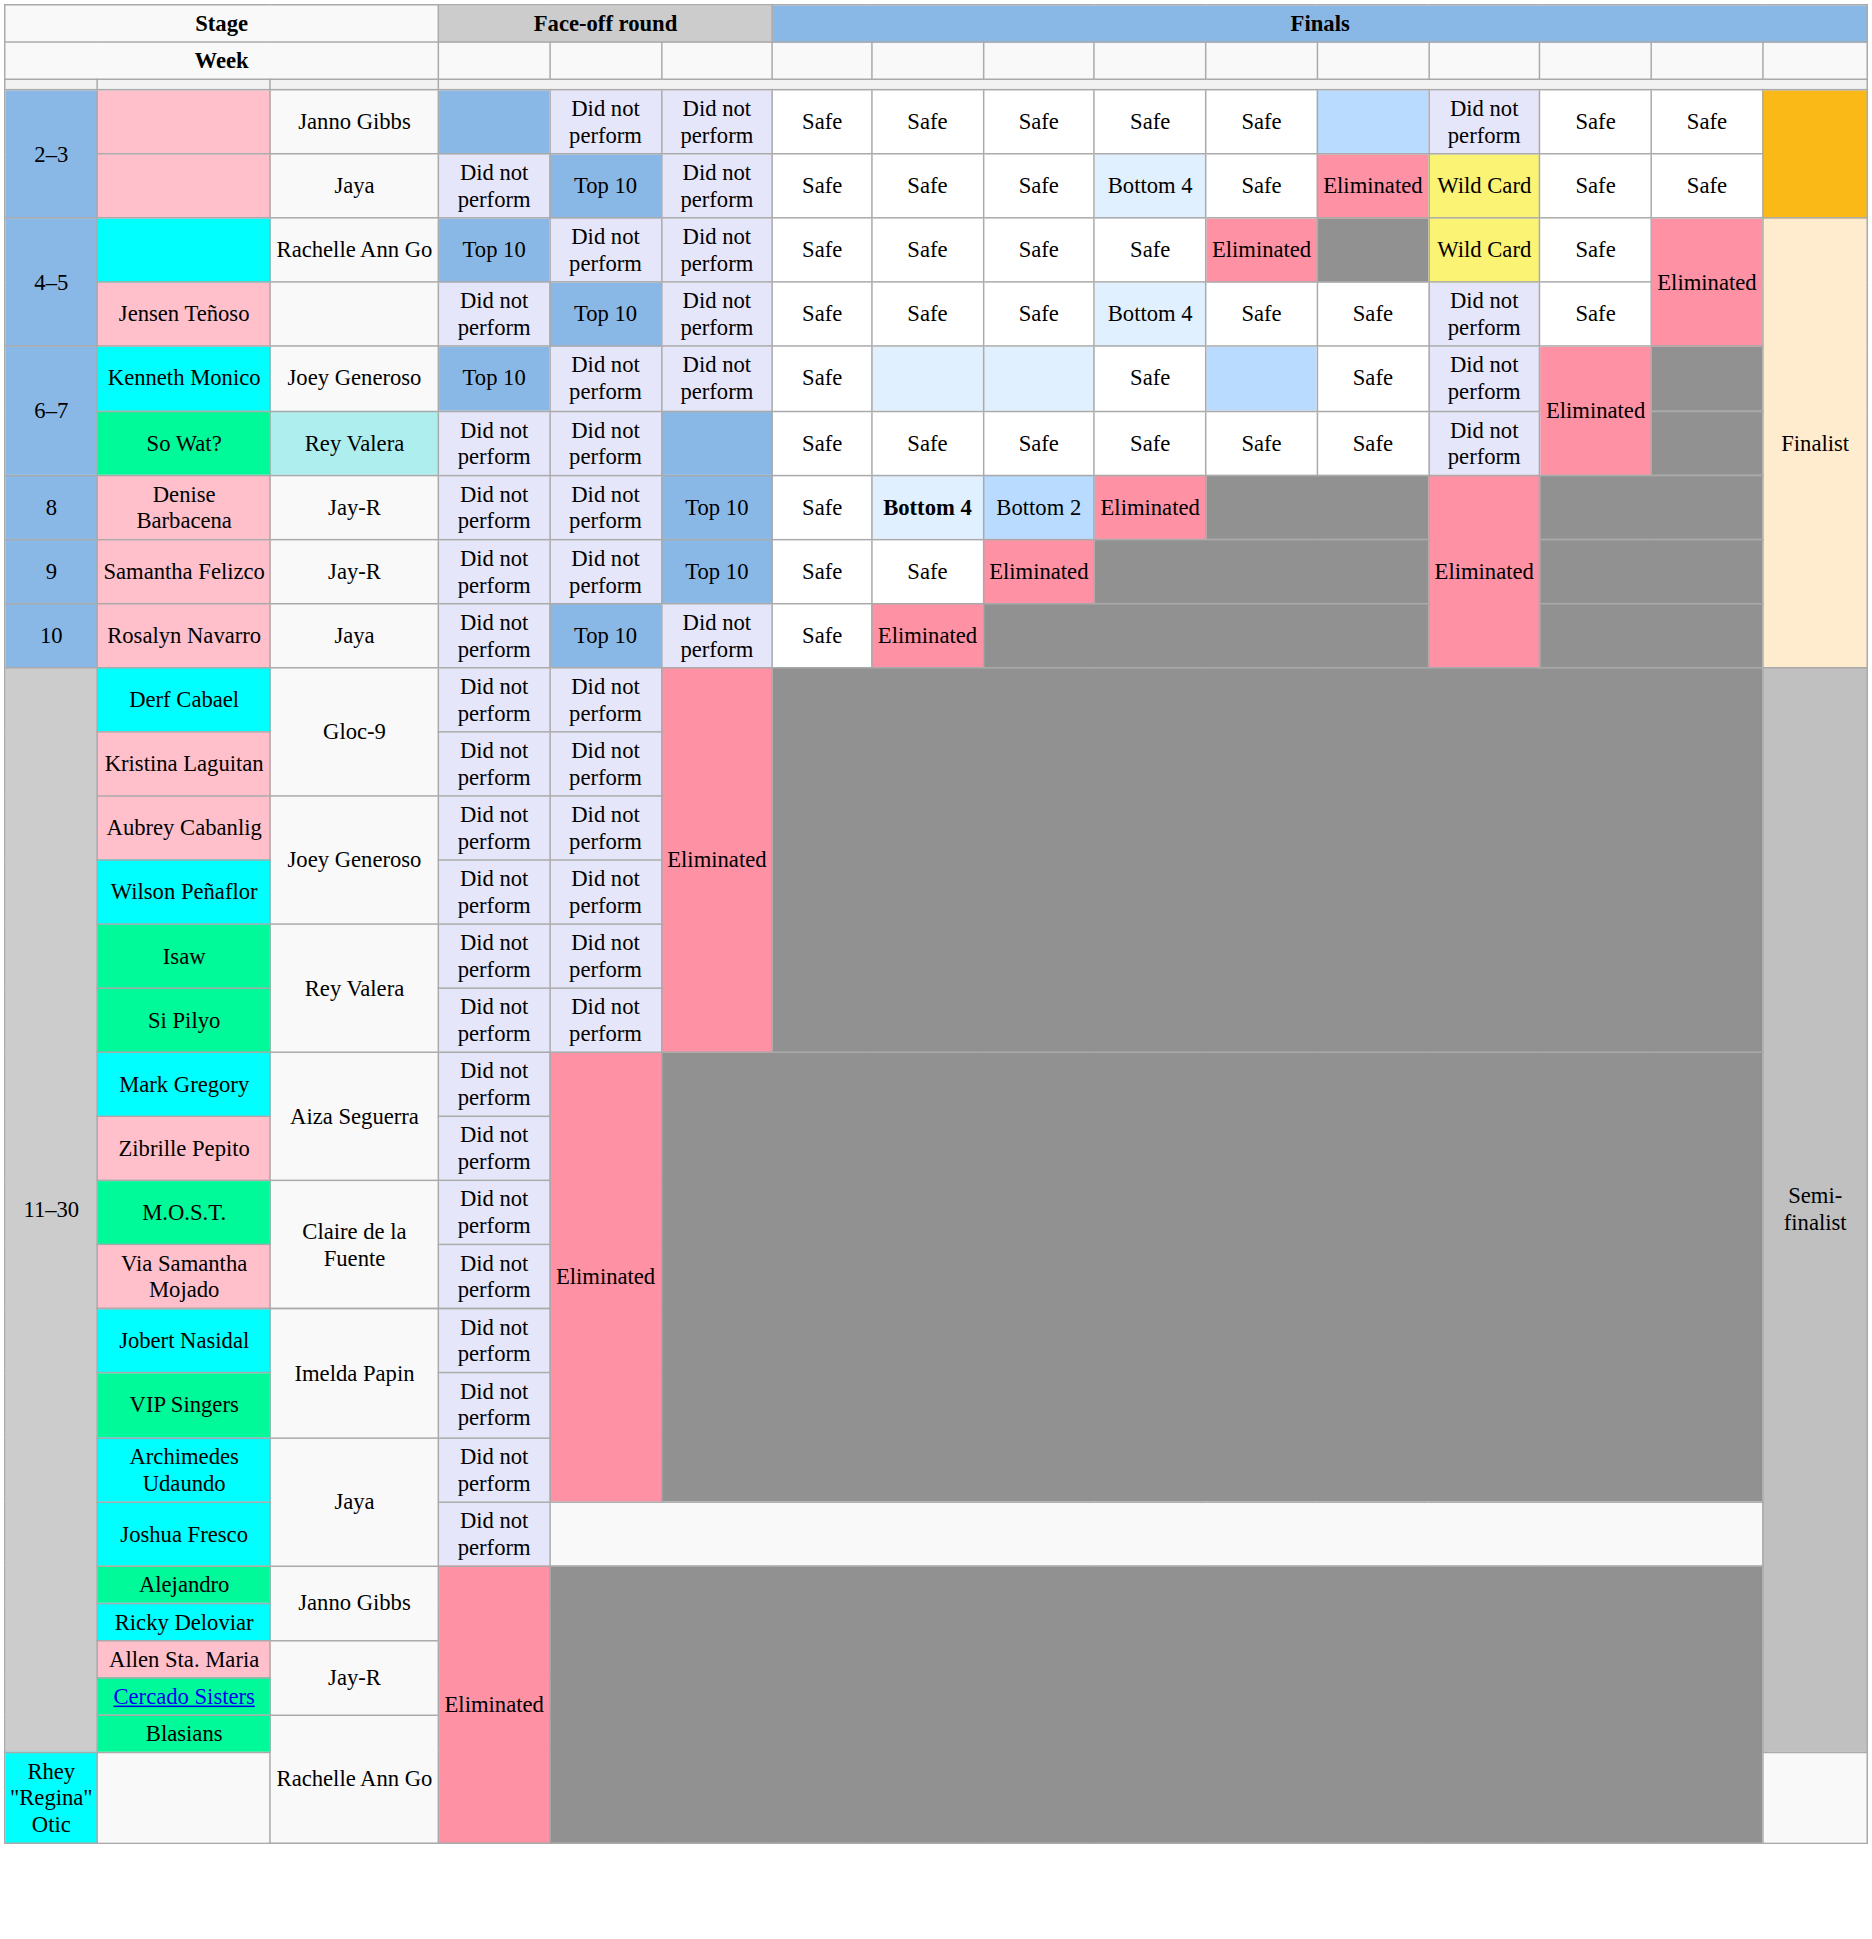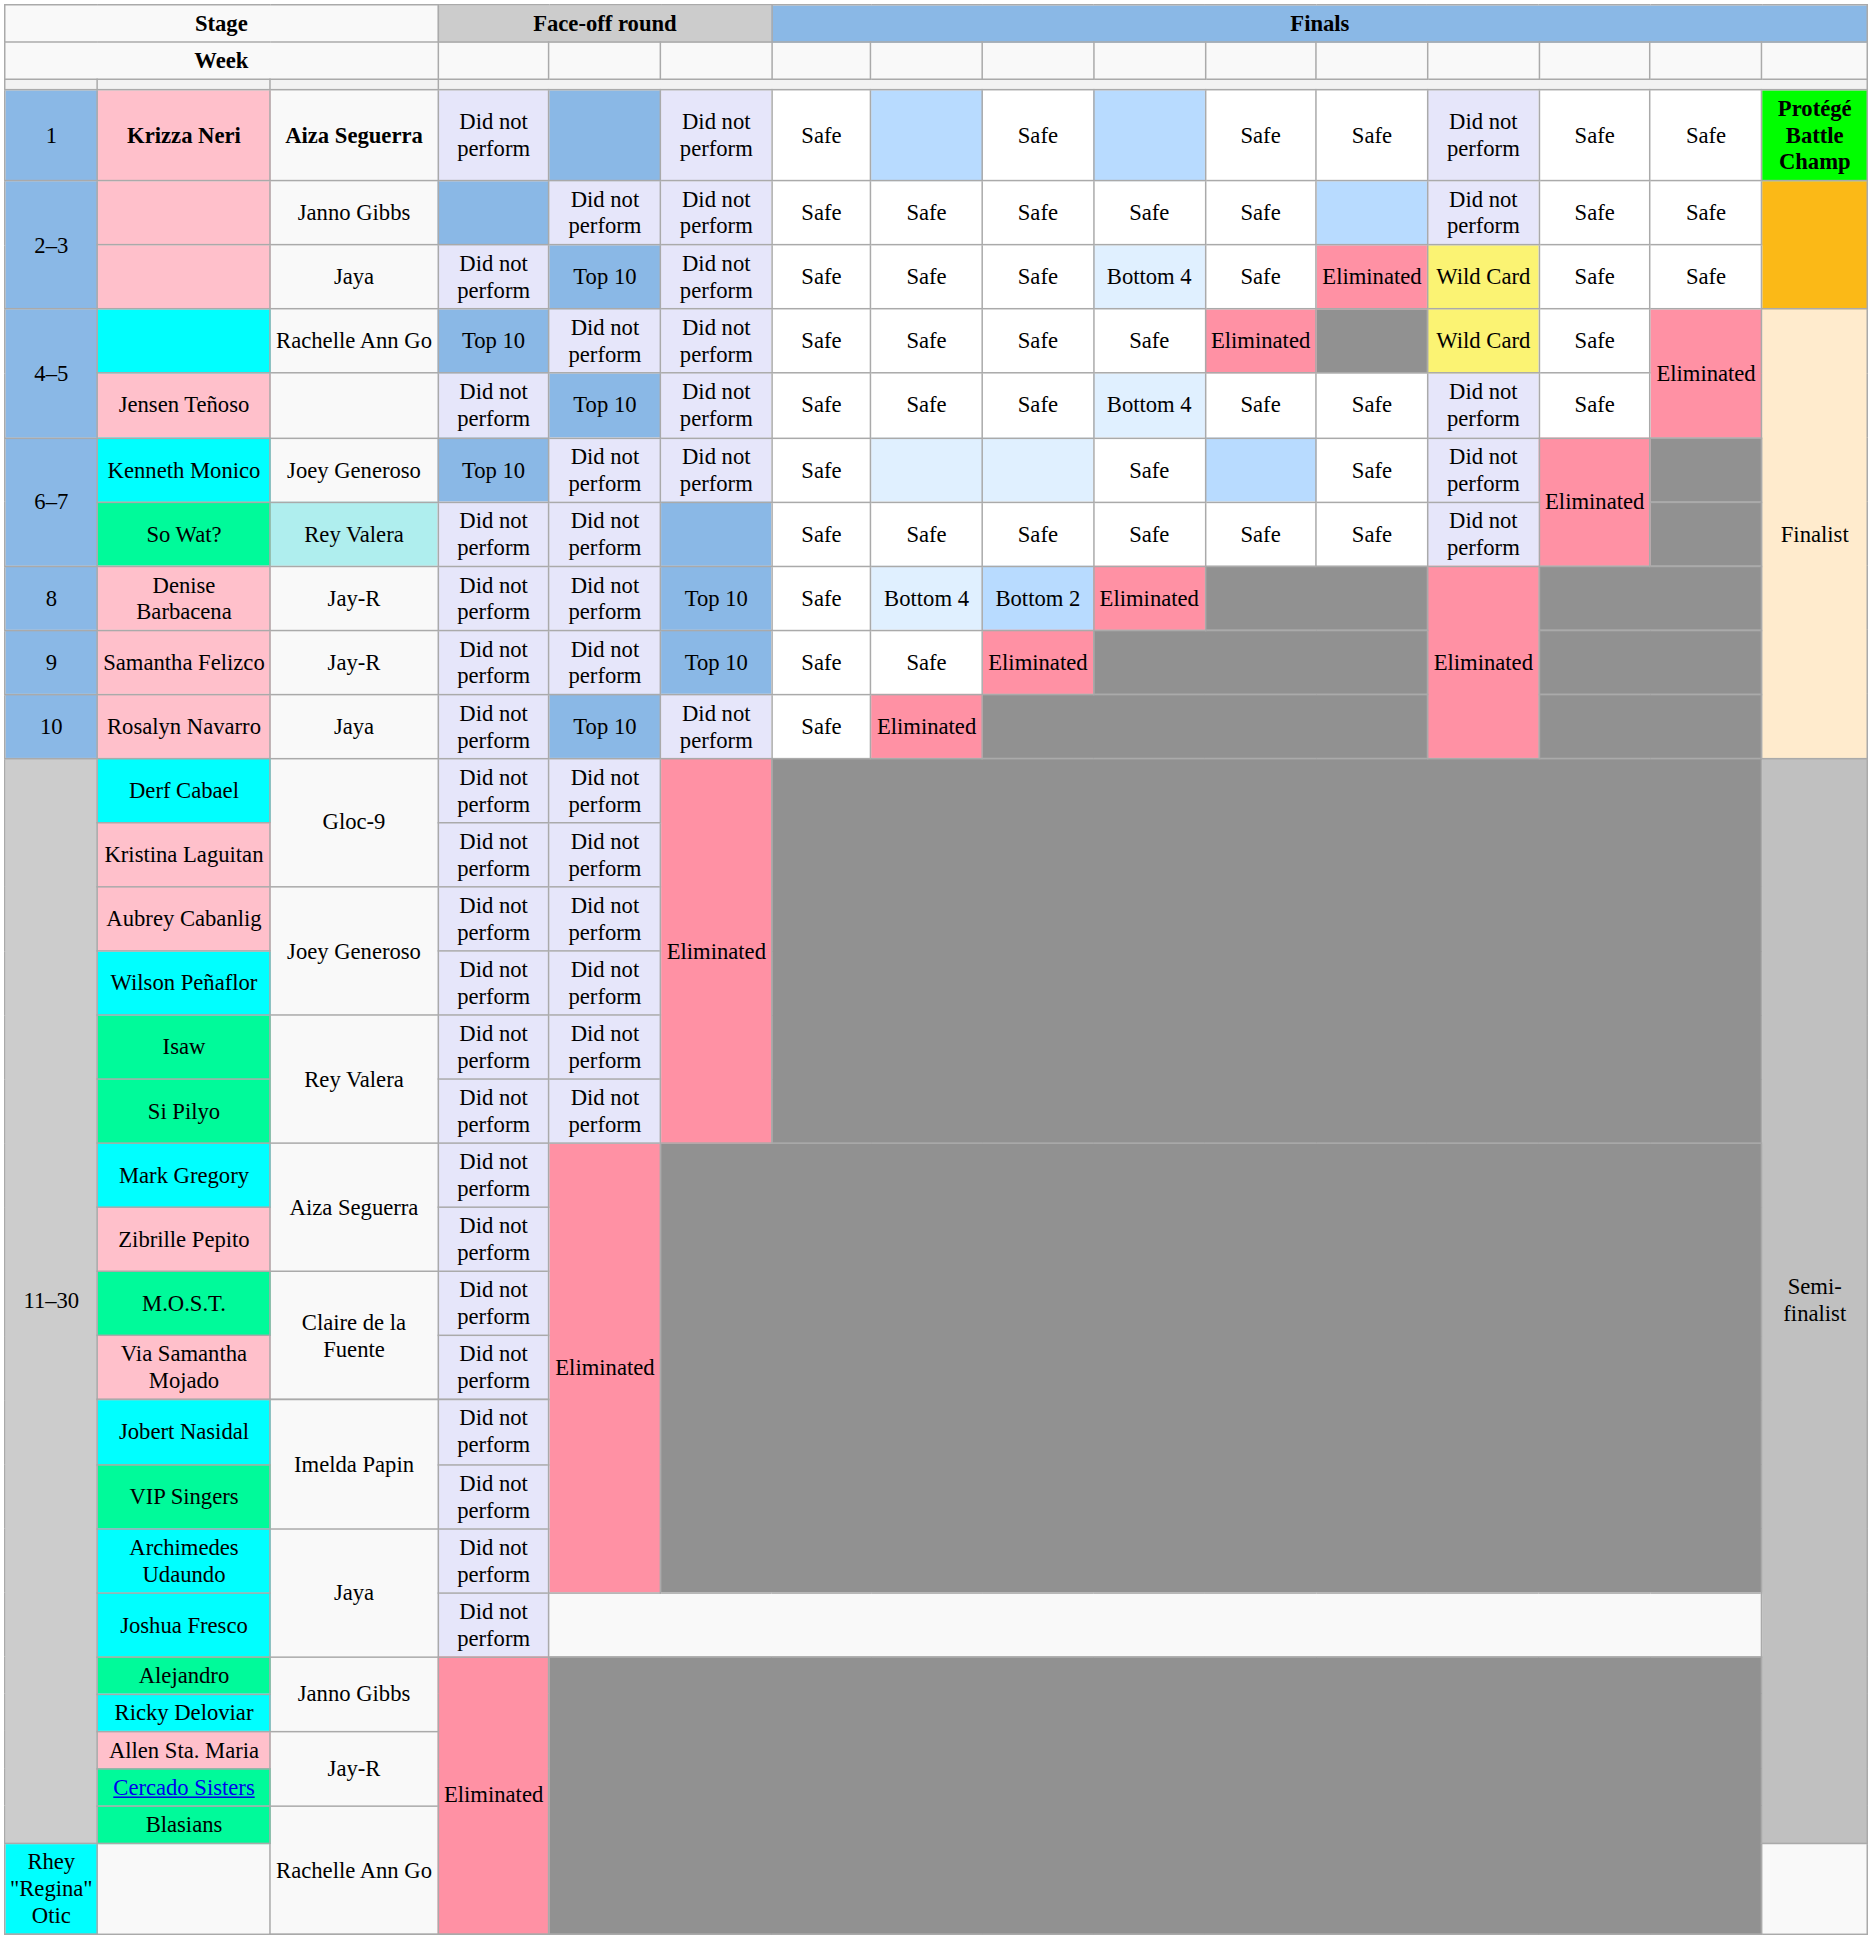 <table class="wikitable nowrap" style="text-align:center; font-size:95%; width:99%;">
 <tr>
 <td colspan="3" align="center"><strong>Stage</strong></td>
 <td colspan="3" bgcolor="cccccc"><strong>Face-off round</strong></td>
 <td colspan="10" bgcolor="8AB8E6"><strong>Finals</strong></td>
 </tr>
 <tr>
 <td colspan="3" align="center"><strong>Week</strong></td>
 <td align="center" width=6%></td>
 <td align="center" width=6%></td>
 <td align="center" width=6%></td>
 <td align="center" width=6%></td>
 <td align="center" width=6%></td>
 <td align="center" width=6%></td>
 <td align="center" width=6%></td>
 <td align="center" width=6%></td>
 <td align="center" width=6%></td>
 <td align="center" width=6%></td>
 <td align="center" width=6%></td>
 <td align="center" width=6%></td>
 <td align="center" width=6%></td>
 </tr>
 <tr>
 <th align="center" width=1%></th>
 <th align="center" width=10%></th>
 <th align="center" width=10%></th>
 <th colspan="13" align="center"></th>
+</tr>
+<tr>
+<td bgcolor="8AB8E6" align="center">1</td>
+<td bgcolor=pink><strong>Krizza Neri</strong></td>
+<td align="center"><strong>Aiza Seguerra</strong></td>
+<td bgcolor="lavender" align="center">Did not perform</td>
+<td bgcolor="8AB8E6"></td>
+<td bgcolor="lavender" align="center">Did not perform</td>
+<td bgcolor="white" align="center">Safe</td>
+<td bgcolor="B8DBFF" align="center"></td>
+<td bgcolor="white" align="center">Safe</td>
+<td bgcolor="B8DBFF" align="center"></td>
+<td bgcolor="white" align="center">Safe</td>
+<td bgcolor="white" align="center">Safe</td>
+<td bgcolor="lavender" align="center">Did not perform</td>
+<td bgcolor="white" align="center">Safe</td>
+<td bgcolor="white" align="center">Safe</td>
+<td bgcolor="lime" align="center"><strong>Protégé Battle Champ</strong></td>
 </tr>
 <tr>
 <td bgcolor="8AB8E6" align="center" rowspan="2">2–3</td>
 <td bgcolor=pink align="center"></td>
 <td align="center">Janno Gibbs</td>
 <td bgcolor="8AB8E6" align="center"></td>
 <td bgcolor="lavender" align="center">Did not perform</td>
 <td bgcolor="lavender" align="center">Did not perform</td>
 <td bgcolor="white" align="center">Safe</td>
 <td bgcolor="white" align="center">Safe</td>
 <td bgcolor="white" align="center">Safe</td>
 <td bgcolor="white" align="center">Safe</td>
 <td bgcolor="white" align="center">Safe</td>
 <td bgcolor="B8DBFF" align="center"></td>
 <td bgcolor="lavender" align="center">Did not perform</td>
 <td bgcolor="white" align="center">Safe</td>
 <td bgcolor="white" align="center">Safe</td>
 <td bgcolor="FBB917" align="center" rowspan="2"></td>
 </tr>
 <tr>
 <td bgcolor=pink></td>
 <td align="center">Jaya</td>
 <td bgcolor="lavender" align="center">Did not perform</td>
 <td bgcolor="8AB8E6">Top 10</td>
 <td bgcolor="lavender" align="center">Did not perform</td>
 <td bgcolor="white" align="center">Safe</td>
 <td bgcolor="white" align="center">Safe</td>
 <td bgcolor="white" align="center">Safe</td>
 <td bgcolor="E0F0FF" align="center">Bottom 4</td>
 <td bgcolor="white" align="center">Safe</td>
 <td bgcolor="FF91A4" align="center">Eliminated</td>
 <td bgcolor="fbf373" align="center">Wild Card</td>
 <td bgcolor="white" align="center">Safe</td>
 <td bgcolor="white" align="center">Safe</td>
 </tr>
 <tr>
 <td bgcolor="8AB8E6" align="center" rowspan=2>4–5</td>
 <td bgcolor=cyan></td>
 <td align="center">Rachelle Ann Go</td>
 <td bgcolor="8AB8E6">Top 10</td>
 <td bgcolor="lavender" align="center">Did not perform</td>
 <td bgcolor="lavender" align="center">Did not perform</td>
 <td bgcolor="white" align="center">Safe</td>
 <td bgcolor="white" align="center">Safe</td>
 <td bgcolor="white" align="center">Safe</td>
 <td bgcolor="white" align="center">Safe</td>
 <td bgcolor="FF91A4" align="center">Eliminated</td>
 <td bgcolor="919191" colspan="1"></td>
 <td bgcolor="fbf373" align="center">Wild Card</td>
 <td bgcolor="white" align="center">Safe</td>
 <td bgcolor="FF91A4" align="center" rowspan="2">Eliminated</td>
 <td bgcolor="FFEBCD" rowspan="7">Finalist</td>
 </tr>
 <tr>
 <td bgcolor=pink>Jensen Teñoso</td>
 <td></td>
 <td bgcolor="lavender" align="center">Did not perform</td>
 <td bgcolor="8AB8E6">Top 10</td>
 <td bgcolor="lavender" align="center">Did not perform</td>
 <td bgcolor="white" align="center">Safe</td>
 <td bgcolor="white" align="center">Safe</td>
 <td bgcolor="white" align="center">Safe</td>
 <td bgcolor="E0F0FF" align="center">Bottom 4</td>
 <td bgcolor="white" align="center">Safe</td>
 <td bgcolor="white" align="center">Safe</td>
 <td bgcolor="lavender" align="center">Did not perform</td>
 <td bgcolor="white" align="center">Safe</td>
 </tr>
 <tr>
 <td bgcolor="8AB8E6" align="center" rowspan="2">6–7</td>
 <td bgcolor=cyan>Kenneth Monico</td>
 <td align="center">Joey Generoso</td>
 <td bgcolor="8AB8E6">Top 10</td>
 <td bgcolor="lavender" align="center">Did not perform</td>
 <td bgcolor="lavender" align="center">Did not perform</td>
 <td bgcolor="white" align="center">Safe</td>
 <td bgcolor="E0F0FF" align="center"></td>
 <td bgcolor="E0F0FF" align="center"></td>
 <td bgcolor="white" align="center">Safe</td>
 <td bgcolor="B8DBFF" align="center"></td>
 <td bgcolor="white" align="center">Safe</td>
 <td bgcolor="lavender" align="center">Did not perform</td>
 <td bgcolor="FF91A4" align="center" rowspan="2">Eliminated</td>
 <td bgcolor="919191" colspan="1" rowspan="1"></td>
 </tr>
 <tr>
 <td bgcolor="00fa9a">So Wat?</td>
 <td align="center" style="background: paleturquoise;">Rey Valera</td>
 <td bgcolor="lavender" align="center">Did not perform</td>
 <td bgcolor="lavender" align="center">Did not perform</td>
 <td bgcolor="8AB8E6"></td>
 <td bgcolor="white" align="center">Safe</td>
 <td bgcolor="white" align="center">Safe</td>
 <td bgcolor="white" align="center">Safe</td>
 <td bgcolor="white" align="center">Safe</td>
 <td bgcolor="white" align="center">Safe</td>
 <td bgcolor="white" align="center">Safe</td>
 <td bgcolor="lavender" align="center">Did not perform</td>
 <td bgcolor="919191" colspan="1" rowspan="1"></td>
 </tr>
 <tr>
 <td bgcolor="8ab8e6" align="center">8</td>
 <td bgcolor=pink>Denise Barbacena</td>
 <td align="center">Jay-R</td>
 <td bgcolor="lavender" align="center">Did not perform</td>
 <td bgcolor="lavender" align="center">Did not perform</td>
 <td bgcolor="8AB8E6">Top 10</td>
 <td bgcolor="white" align="center">Safe</td>
-<td bgcolor="E0F0FF" align="center"><strong>Bottom 4</strong></td>
+<td bgcolor="E0F0FF" align="center">Bottom 4</td>
 <td bgcolor="B8DBFF" align="center">Bottom 2</td>
 <td bgcolor="FF91A4" align="center">Eliminated</td>
 <td bgcolor="919191" colspan="2"></td>
 <td bgcolor="FF91A4" align="center" rowspan="3">Eliminated</td>
 <td bgcolor="919191" colspan="2"></td>
 </tr>
 <tr>
 <td bgcolor="8ab8e6" align="center">9</td>
 <td bgcolor=pink>Samantha Felizco</td>
 <td align="center">Jay-R</td>
 <td bgcolor="lavender" align="center">Did not perform</td>
 <td bgcolor="lavender" align="center">Did not perform</td>
 <td bgcolor="8AB8E6">Top 10</td>
 <td bgcolor="white" align="center">Safe</td>
 <td bgcolor="white" align="center">Safe</td>
 <td bgcolor="FF91A4" align="center">Eliminated</td>
 <td bgcolor="919191" colspan="3"></td>
 <td bgcolor="919191" colspan="2"></td>
 </tr>
 <tr>
 <td bgcolor="8ab8e6" align="center">10</td>
 <td bgcolor=pink>Rosalyn Navarro</td>
 <td align="center">Jaya</td>
 <td bgcolor="lavender" align="center">Did not perform</td>
 <td bgcolor="8AB8E6">Top 10</td>
 <td bgcolor="lavender" align="center">Did not perform</td>
 <td bgcolor="white" align="center">Safe</td>
 <td bgcolor="FF91A4" align="center">Eliminated</td>
 <td bgcolor="919191" colspan="4"></td>
 <td bgcolor="919191" colspan="2"></td>
 </tr>
 <tr>
 <td bgcolor="cccccc"  rowspan="20" align="center">11–30</td>
 <td bgcolor=cyan>Derf Cabael</td>
 <td rowspan="2" align="center">Gloc-9</td>
 <td bgcolor="lavender" align="center">Did not perform</td>
 <td bgcolor="lavender" align="center">Did not perform</td>
 <td bgcolor="FF91A4" rowspan="6" align="center">Eliminated</td>
 <td bgcolor="919191" colspan="9" rowspan="6"></td>
 <td bgcolor="silver" rowspan="20">Semi-finalist</td>
 </tr>
 <tr>
 <td bgcolor=pink>Kristina Laguitan</td>
 <td bgcolor="lavender" align="center">Did not perform</td>
 <td bgcolor="lavender" align="center">Did not perform</td>
 </tr>
 <tr>
 <td bgcolor=pink>Aubrey Cabanlig</td>
 <td rowspan="2" align="center">Joey Generoso</td>
 <td bgcolor="lavender" align="center">Did not perform</td>
 <td bgcolor="lavender" align="center">Did not perform</td>
 </tr>
 <tr>
 <td bgcolor=cyan>Wilson Peñaflor</td>
 <td bgcolor="lavender" align="center">Did not perform</td>
 <td bgcolor="lavender" align="center">Did not perform</td>
 </tr>
 <tr>
 <td bgcolor="00fa9a">Isaw</td>
 <td rowspan="2" align="center">Rey Valera</td>
 <td bgcolor="lavender" align="center">Did not perform</td>
 <td bgcolor="lavender" align="center">Did not perform</td>
 </tr>
 <tr>
 <td bgcolor="00fa9a">Si Pilyo</td>
 <td bgcolor="lavender" align="center">Did not perform</td>
 <td bgcolor="lavender" align="center">Did not perform</td>
 </tr>
 <tr>
 <td bgcolor=cyan>Mark Gregory</td>
 <td rowspan="2" align="center">Aiza Seguerra</td>
 <td bgcolor="lavender" align="center">Did not perform</td>
 <td bgcolor="FF91A4" rowspan="8" align="center">Eliminated</td>
 <td bgcolor="919191" colspan="10" rowspan="8"></td>
 </tr>
 <tr>
 <td bgcolor=pink>Zibrille Pepito</td>
 <td bgcolor="lavender" align="center">Did not perform</td>
 </tr>
 <tr>
 <td bgcolor="00fa9a">M.O.S.T.</td>
 <td rowspan="2" align="center">Claire de la Fuente</td>
 <td bgcolor="lavender" align="center">Did not perform</td>
 </tr>
 <tr>
 <td bgcolor=pink>Via Samantha Mojado</td>
 <td bgcolor="lavender" align="center">Did not perform</td>
 </tr>
 <tr>
 </tr>
 <tr>
 <td bgcolor=cyan>Jobert Nasidal</td>
 <td rowspan="2" align="center">Imelda Papin</td>
 <td bgcolor="lavender" align="center">Did not perform</td>
 </tr>
 <tr>
 <td bgcolor="00fa9a">VIP Singers</td>
 <td bgcolor="lavender" align="center">Did not perform</td>
 </tr>
 <tr>
 <td bgcolor=cyan>Archimedes Udaundo</td>
 <td rowspan="2" align="center">Jaya</td>
 <td bgcolor="lavender" align="center">Did not perform</td>
 </tr>
 <tr>
 <td bgcolor=cyan>Joshua Fresco</td>
 <td bgcolor="lavender" align="center">Did not perform</td>
 </tr>
 <tr>
 <td bgcolor="00fa9a">Alejandro</td>
 <td rowspan="2" align="center">Janno Gibbs</td>
 <td bgcolor="FF91A4" rowspan="6" align="center">Eliminated</td>
 <td bgcolor="919191" colspan="11" rowspan="6"></td>
 </tr>
 <tr>
 <td bgcolor=cyan>Ricky Deloviar</td>
 </tr>
 <tr>
 <td bgcolor=pink>Allen Sta. Maria</td>
 <td rowspan="2" align="center">Jay-R</td>
 </tr>
 <tr>
 <td bgcolor="00fa9a"><a href='#'>Cercado Sisters</a></td>
 </tr>
 <tr>
 <td bgcolor="00fa9a">Blasians</td>
 <td rowspan="2" align="center">Rachelle Ann Go</td>
 </tr>
 <tr>
 <td bgcolor=cyan>Rhey "Regina" Otic</td>
 </tr>
 <tr>
 </tr>
 </table>
